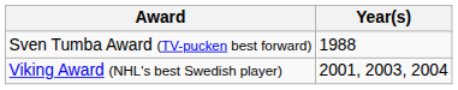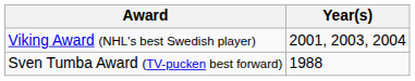 <table class="wikitable">
 <tr>
 <th>Award</th>
 <th>Year(s)</th>
 </tr>
 <tr>
+<td><a href='#'>Viking Award</a> <small>(NHL's best Swedish player)</small></td>
+<td>2001, 2003, 2004</td>
+</tr>
+<tr>
 <td>Sven Tumba Award <small>(<a href='#'>TV-pucken</a> best forward)</small></td>
 <td>1988</td>
 </tr>
-<tr>
-<td><a href='#'>Viking Award</a> <small>(NHL's best Swedish player)</small></td>
-<td>2001, 2003, 2004</td>
-</tr>
 </table>
